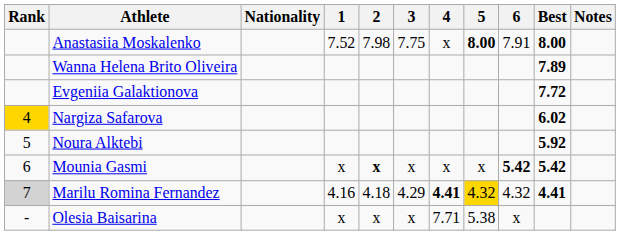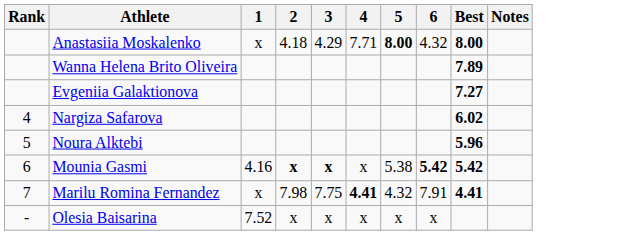 <table class="wikitable sortable" style="text-align:center">
 <tr>
 <th>Rank</th>
 <th>Athlete</th>
-<th>Nationality</th>
 <th>1</th>
 <th>2</th>
 <th>3</th>
 <th>4</th>
 <th>5</th>
 <th>6</th>
 <th>Best</th>
 <th>Notes</th>
 </tr>
 <tr>
 <td></td>
 <td align="left"><a href='#'>Anastasiia Moskalenko</a></td>
-<td align="left"></td>
-<td>7.52</td>
-<td>7.98</td>
-<td>7.75</td>
 <td>x</td>
+<td>4.18</td>
+<td>4.29</td>
+<td>7.71</td>
 <td><strong>8.00</strong></td>
-<td>7.91</td>
+<td>4.32</td>
 <td><strong>8.00</strong></td>
 <td><strong></strong></td>
 </tr>
 <tr>
 <td></td>
 <td align="left"><a href='#'>Wanna Helena Brito Oliveira</a></td>
-<td align="left"></td>
 <td></td>
 <td></td>
 <td></td>
 <td></td>
 <td></td>
 <td></td>
 <td><strong>7.89</strong></td>
 <td></td>
 </tr>
 <tr>
 <td></td>
 <td align="left"><a href='#'>Evgeniia Galaktionova</a></td>
-<td align="left"></td>
 <td></td>
 <td></td>
 <td></td>
 <td></td>
 <td></td>
 <td></td>
-<td><strong>7.72</strong></td>
+<td><strong>7.27</strong></td>
 <td></td>
 </tr>
 <tr>
-<td style="background: gold;">4</td>
+<td>4</td>
 <td align="left"><a href='#'>Nargiza Safarova</a></td>
-<td align="left"></td>
 <td></td>
 <td></td>
 <td></td>
 <td></td>
 <td></td>
 <td></td>
 <td><strong>6.02</strong></td>
 <td></td>
 </tr>
 <tr>
 <td>5</td>
 <td align="left"><a href='#'>Noura Alktebi</a></td>
-<td align="left"></td>
 <td></td>
 <td></td>
 <td></td>
 <td></td>
 <td></td>
 <td></td>
-<td><strong>5.92</strong></td>
+<td><strong>5.96</strong></td>
 <td></td>
 </tr>
 <tr>
 <td>6</td>
 <td align="left"><a href='#'>Mounia Gasmi</a></td>
-<td align="left"></td>
-<td>x</td>
+<td>4.16</td>
+<td><strong>x</strong></td>
 <td><strong>x</strong></td>
 <td>x</td>
-<td>x</td>
-<td>x</td>
+<td>5.38</td>
 <td><strong>5.42</strong></td>
 <td><strong>5.42</strong></td>
 <td></td>
 </tr>
 <tr>
-<td style="background: lightgrey;">7</td>
+<td>7</td>
 <td align="left"><a href='#'>Marilu Romina Fernandez</a></td>
-<td align="left"></td>
-<td>4.16</td>
-<td>4.18</td>
-<td>4.29</td>
+<td>x</td>
+<td>7.98</td>
+<td>7.75</td>
 <td><strong>4.41</strong></td>
-<td style="background: gold;">4.32</td>
 <td>4.32</td>
+<td>7.91</td>
 <td><strong>4.41</strong></td>
 <td></td>
 </tr>
 <tr>
 <td>-</td>
 <td align="left"><a href='#'>Olesia Baisarina</a></td>
-<td align="left"></td>
+<td>7.52</td>
 <td>x</td>
 <td>x</td>
 <td>x</td>
-<td>7.71</td>
-<td>5.38</td>
+<td>x</td>
 <td>x</td>
 <td><strong></strong></td>
 <td></td>
 </tr>
 </table>
